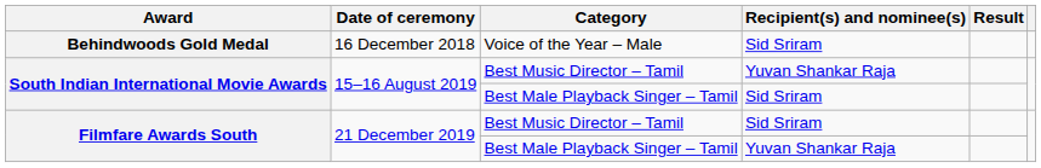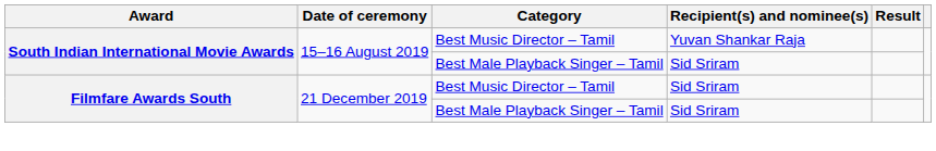 <table class="wikitable plainrowheaders sortable">
 <tr>
 <th scope="col">Award</th>
 <th>Date of ceremony</th>
 <th scope="col">Category</th>
 <th scope="col">Recipient(s) and nominee(s)</th>
 <th scope="col">Result</th>
 <th scope="col" class="unsortable"></th>
-</tr>
-<tr>
-<th scope="row">Behindwoods Gold Medal</th>
-<td>16 December 2018</td>
-<td>Voice of the Year – Male</td>
-<td><a href='#'>Sid Sriram</a></td>
-<td></td>
-<td rowspan="1" style="text-align:center;"><br></td>
 </tr>
 <tr>
 <th scope="row" rowspan="2"><a href='#'>South Indian International Movie Awards</a></th>
 <td rowspan="2"><a href='#'>15–16 August 2019</a></td>
 <td><a href='#'>Best Music Director – Tamil</a></td>
 <td><a href='#'>Yuvan Shankar Raja</a></td>
 <td></td>
 <td rowspan="2" style="text-align:center;"><br></td>
 </tr>
 <tr>
 <td><a href='#'>Best Male Playback Singer – Tamil</a></td>
 <td><a href='#'>Sid Sriram</a></td>
 <td></td>
 </tr>
 <tr>
 <th scope="row" rowspan="2"><a href='#'>Filmfare Awards South</a></th>
 <td rowspan="2"><a href='#'>21 December 2019</a></td>
 <td><a href='#'>Best Music Director – Tamil</a></td>
 <td><a href='#'>Sid Sriram</a></td>
 <td></td>
 <td rowspan="2" style="text-align:center;"><br></td>
 </tr>
 <tr>
 <td><a href='#'>Best Male Playback Singer – Tamil</a></td>
-<td><a href='#'>Yuvan Shankar Raja</a></td>
+<td><a href='#'>Sid Sriram</a></td>
 <td></td>
 </tr>
 </table>
